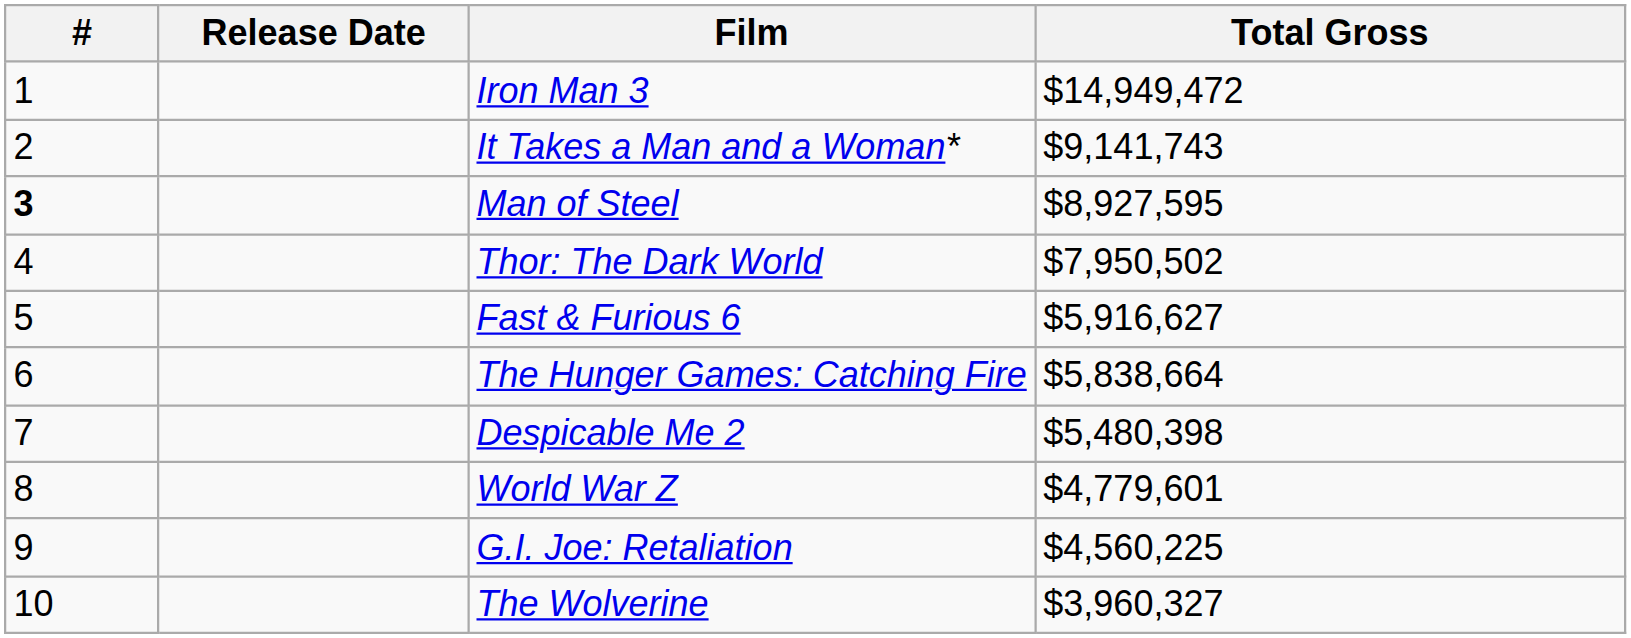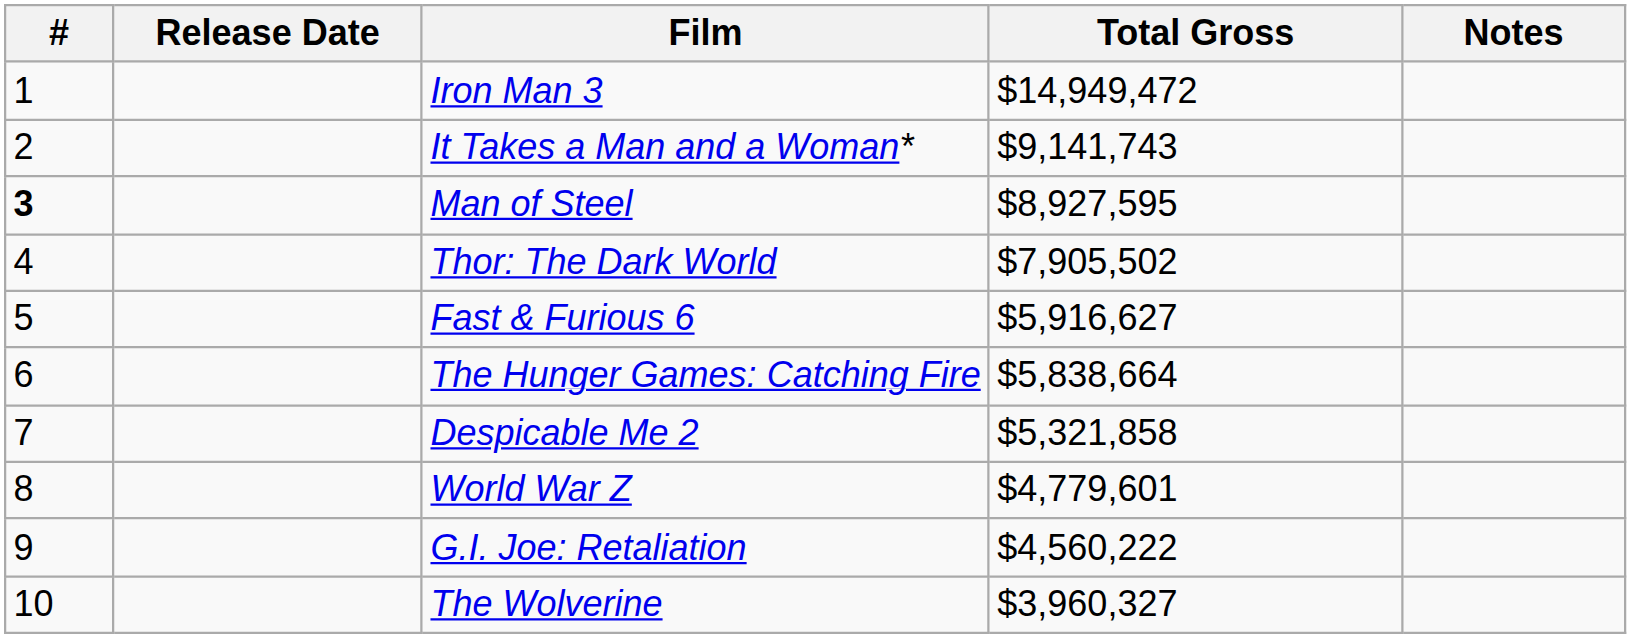 <table class="wikitable sortable">
 <tr>
 <th abbr="Rank">#</th>
 <th abbr="Date" style="width:130px">Release Date</th>
 <th width="35%">Film</th>
 <th abbr="Gross">Total Gross</th>
+<th>Notes</th>
 </tr>
 <tr>
 <td>1</td>
 <td></td>
 <td><em><a href='#'>Iron Man 3</a></em></td>
 <td>$14,949,472</td>
+<td></td>
 </tr>
 <tr>
 <td>2</td>
 <td></td>
 <td><em><a href='#'>It Takes a Man and a Woman</a>*</em></td>
 <td>$9,141,743</td>
+<td></td>
 </tr>
 <tr>
 <td><strong>3</strong></td>
 <td></td>
 <td><em><a href='#'>Man of Steel</a></em></td>
 <td>$8,927,595</td>
+<td></td>
 </tr>
 <tr>
 <td>4</td>
 <td></td>
 <td><em><a href='#'>Thor: The Dark World</a></em></td>
-<td>$7,950,502</td>
+<td>$7,905,502</td>
+<td></td>
 </tr>
 <tr>
 <td>5</td>
 <td></td>
 <td><em><a href='#'>Fast & Furious 6</a></em></td>
 <td>$5,916,627</td>
+<td></td>
 </tr>
 <tr>
 <td>6</td>
 <td></td>
 <td><em><a href='#'>The Hunger Games: Catching Fire</a></em></td>
 <td>$5,838,664</td>
+<td></td>
 </tr>
 <tr>
 <td>7</td>
 <td></td>
 <td><em><a href='#'>Despicable Me 2</a></em></td>
-<td>$5,480,398</td>
+<td>$5,321,858</td>
+<td></td>
 </tr>
 <tr>
 <td>8</td>
 <td></td>
 <td><em><a href='#'>World War Z</a></em></td>
 <td>$4,779,601</td>
+<td></td>
 </tr>
 <tr>
 <td>9</td>
 <td></td>
 <td><em><a href='#'>G.I. Joe: Retaliation</a></em></td>
-<td>$4,560,225</td>
+<td>$4,560,222</td>
+<td></td>
 </tr>
 <tr>
 <td>10</td>
 <td></td>
 <td><em><a href='#'>The Wolverine</a></em></td>
 <td>$3,960,327</td>
+<td></td>
 </tr>
 </table>
